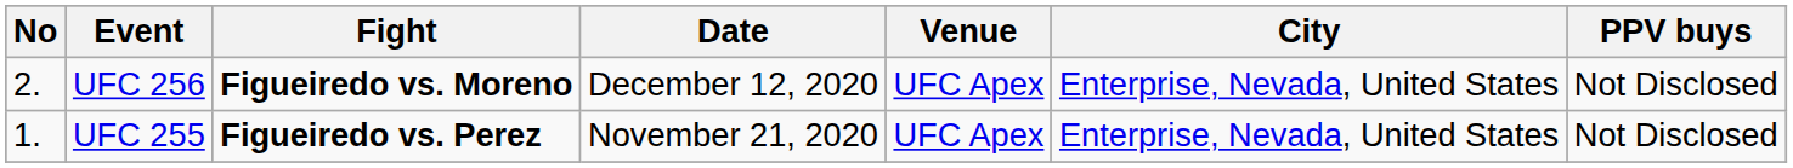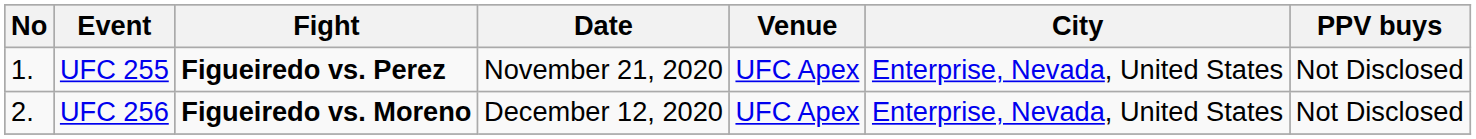 <table class="wikitable">
 <tr>
 <th>No</th>
 <th>Event</th>
 <th>Fight</th>
 <th>Date</th>
 <th>Venue</th>
 <th>City</th>
 <th>PPV buys</th>
 </tr>
 <tr>
+<td>1.</td>
+<td><a href='#'>UFC 255</a></td>
+<td><strong>Figueiredo vs. Perez</strong></td>
+<td>November 21, 2020</td>
+<td><a href='#'>UFC Apex</a></td>
+<td><a href='#'>Enterprise, Nevada</a>, United States</td>
+<td>Not Disclosed</td>
+</tr>
+<tr>
 <td>2.</td>
 <td><a href='#'>UFC 256</a></td>
 <td><strong>Figueiredo vs. Moreno</strong></td>
 <td>December 12, 2020</td>
 <td><a href='#'>UFC Apex</a></td>
 <td><a href='#'>Enterprise, Nevada</a>, United States</td>
 <td>Not Disclosed</td>
 </tr>
-<tr>
-<td>1.</td>
-<td><a href='#'>UFC 255</a></td>
-<td><strong>Figueiredo vs. Perez</strong></td>
-<td>November 21, 2020</td>
-<td><a href='#'>UFC Apex</a></td>
-<td><a href='#'>Enterprise, Nevada</a>, United States</td>
-<td>Not Disclosed</td>
-</tr>
 </table>
